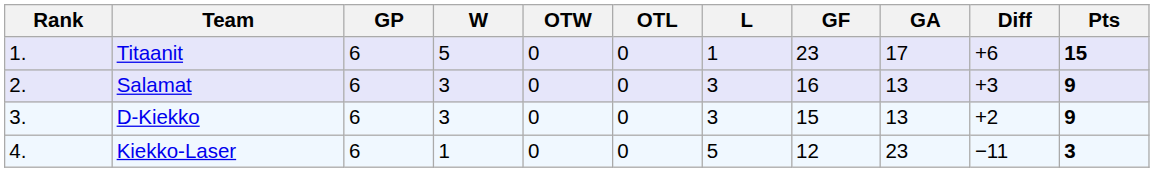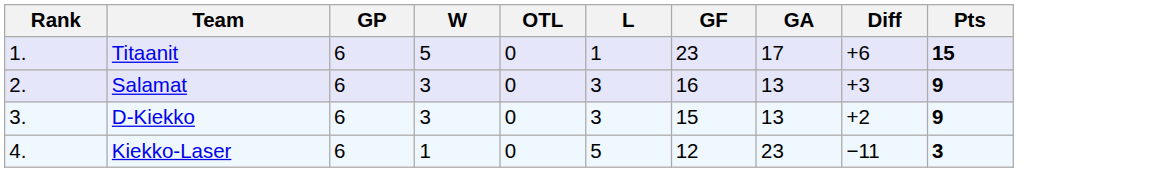 <table class="wikitable">
 <tr>
 <th bgcolor="#DDDDFF" width="6%" align="left">Rank</th>
 <th bgcolor="#DDDDFF" width="13%">Team</th>
 <th bgcolor="#DDDDFF" width="5%">GP</th>
 <th bgcolor="#DDDDFF" width="5%">W</th>
-<th bgcolor="#DDDDFF" width="5%">OTW</th>
 <th bgcolor="#DDDDFF" width="5%">OTL</th>
 <th bgcolor="#DDDDFF" width="5%">L</th>
 <th bgcolor="#DDDDFF" width="5%">GF</th>
 <th bgcolor="#DDDDFF" width="5%">GA</th>
 <th bgcolor="#DDDDFF" width="5%">Diff</th>
 <th bgcolor="#DDDDFF" width="5%">Pts</th>
 </tr>
 <tr bgcolor="#e6e6fa">
 <td align="left">1.</td>
 <td><a href='#'>Titaanit</a></td>
 <td>6</td>
 <td>5</td>
 <td>0</td>
-<td>0</td>
 <td>1</td>
 <td>23</td>
 <td>17</td>
 <td>+6</td>
 <td><strong>15</strong></td>
 </tr>
 <tr bgcolor="#e6e6fa">
 <td align="left">2.</td>
 <td><a href='#'>Salamat</a></td>
 <td>6</td>
 <td>3</td>
-<td>0</td>
 <td>0</td>
 <td>3</td>
 <td>16</td>
 <td>13</td>
 <td>+3</td>
 <td><strong>9</strong></td>
 </tr>
 <tr bgcolor="#f0f8ff">
 <td align="left">3.</td>
 <td><a href='#'>D-Kiekko</a></td>
 <td>6</td>
 <td>3</td>
 <td>0</td>
-<td>0</td>
 <td>3</td>
 <td>15</td>
 <td>13</td>
 <td>+2</td>
 <td><strong>9</strong></td>
 </tr>
 <tr bgcolor="#f0f8ff">
 <td align="left">4.</td>
 <td><a href='#'>Kiekko-Laser</a></td>
 <td>6</td>
 <td>1</td>
 <td>0</td>
-<td>0</td>
 <td>5</td>
 <td>12</td>
 <td>23</td>
 <td>−11</td>
 <td><strong>3</strong></td>
 </tr>
 </table>
